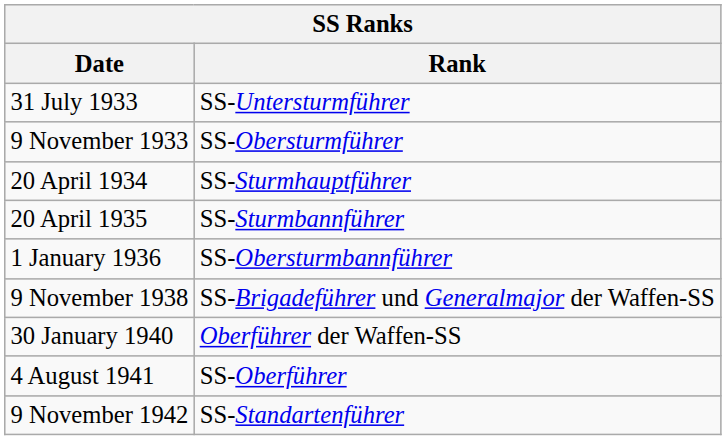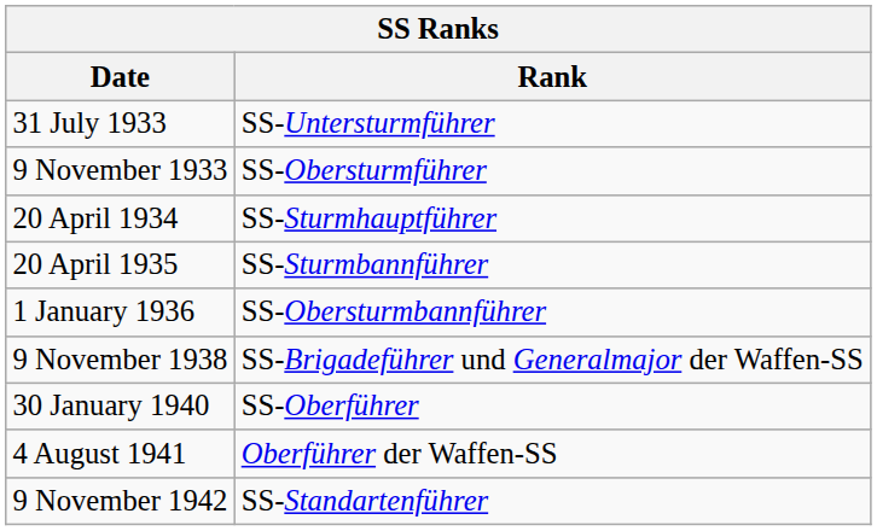 <table class="wikitable">
 <tr>
 <th colspan = "2">SS Ranks</th>
 </tr>
 <tr>
 <th>Date</th>
 <th>Rank</th>
 </tr>
 <tr>
 <td>31 July 1933</td>
 <td>SS-<em><a href='#'>Untersturmführer</a></em></td>
 </tr>
 <tr>
 <td>9 November 1933</td>
 <td>SS-<em><a href='#'>Obersturmführer</a></em></td>
 </tr>
 <tr>
 <td>20 April 1934</td>
 <td>SS-<em><a href='#'>Sturmhauptführer</a></em></td>
 </tr>
 <tr>
 <td>20 April 1935</td>
 <td>SS-<em><a href='#'>Sturmbannführer</a></em></td>
 </tr>
 <tr>
 <td>1 January 1936</td>
 <td>SS-<em><a href='#'>Obersturmbannführer</a></em></td>
 </tr>
 <tr>
 <td>9 November 1938</td>
 <td>SS-<em><a href='#'>Brigadeführer</a></em> und <em><a href='#'>Generalmajor</a></em> der Waffen-SS</td>
 </tr>
 <tr>
 <td>30 January 1940</td>
-<td><em><a href='#'>Oberführer</a></em> der Waffen-SS</td>
+<td>SS-<em><a href='#'>Oberführer</a></em></td>
 </tr>
 <tr>
 <td>4 August 1941</td>
-<td>SS-<em><a href='#'>Oberführer</a></em></td>
+<td><em><a href='#'>Oberführer</a></em> der Waffen-SS</td>
 </tr>
 <tr>
 <td>9 November 1942</td>
 <td>SS-<em><a href='#'>Standartenführer</a></em></td>
 </tr>
 </table>
